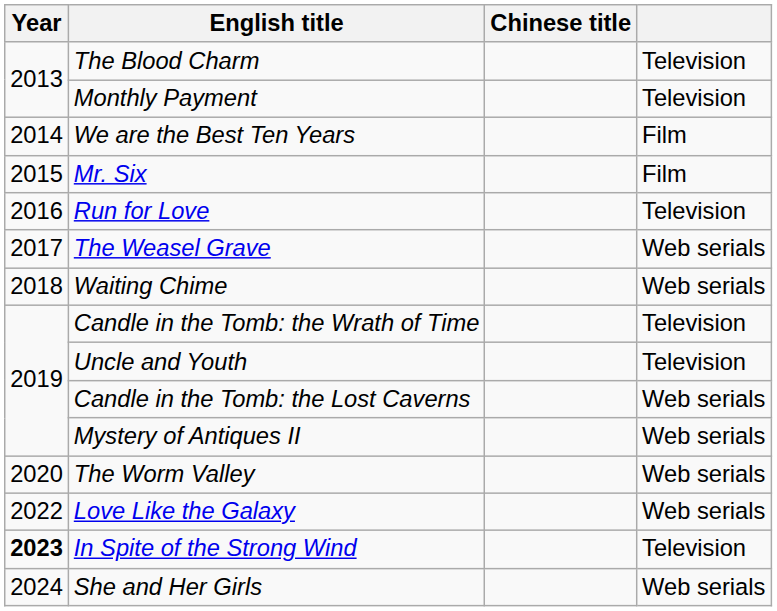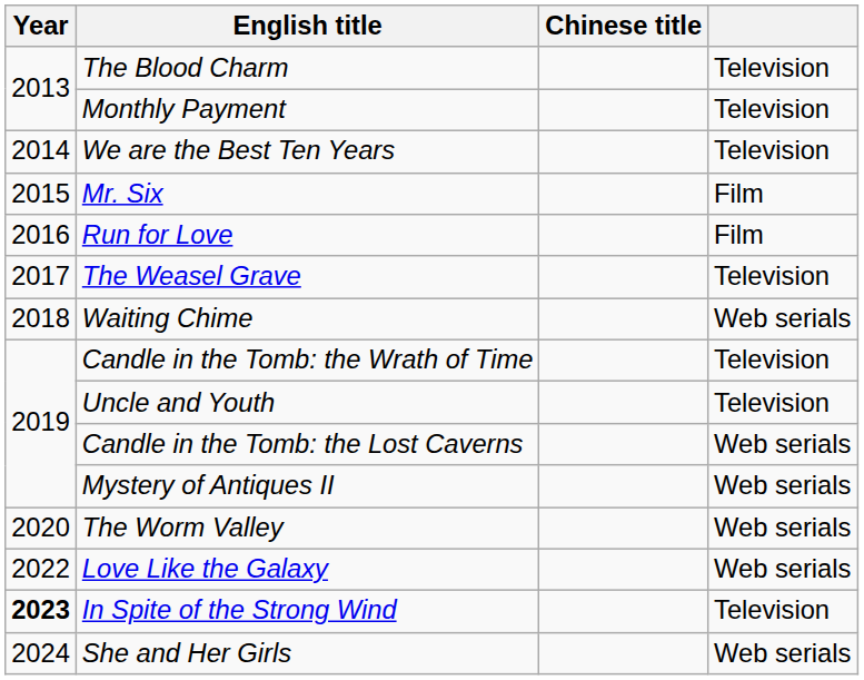 <table class="wikitable">
 <tr>
 <th>Year</th>
 <th>English title</th>
 <th>Chinese title</th>
 <th></th>
 </tr>
 <tr>
 <td rowspan="2">2013</td>
 <td><em>The Blood Charm</em></td>
 <td></td>
 <td>Television</td>
 </tr>
 <tr>
 <td><em>Monthly Payment</em></td>
 <td></td>
 <td>Television</td>
 </tr>
 <tr>
 <td>2014</td>
 <td><em>We are the Best Ten Years</em></td>
 <td></td>
-<td>Film</td>
+<td>Television</td>
 </tr>
 <tr>
 <td>2015</td>
 <td><em><a href='#'>Mr. Six</a></em></td>
 <td></td>
 <td>Film</td>
 </tr>
 <tr>
 <td>2016</td>
 <td><em><a href='#'>Run for Love</a></em></td>
 <td></td>
-<td>Television</td>
+<td>Film</td>
 </tr>
 <tr>
 <td>2017</td>
 <td><em><a href='#'>The Weasel Grave</a></em></td>
 <td></td>
-<td>Web serials</td>
+<td>Television</td>
 </tr>
 <tr>
 <td>2018</td>
 <td><em>Waiting Chime</em></td>
 <td></td>
 <td>Web serials</td>
 </tr>
 <tr>
 <td rowspan="4">2019</td>
 <td><em>Candle in the Tomb: the Wrath of Time</em></td>
 <td></td>
 <td>Television</td>
 </tr>
 <tr>
 <td><em>Uncle and Youth</em></td>
 <td></td>
 <td>Television</td>
 </tr>
 <tr>
 <td><em>Candle in the Tomb: the Lost Caverns</em></td>
 <td></td>
 <td>Web serials</td>
 </tr>
 <tr>
 <td><em>Mystery of Antiques II</em></td>
 <td></td>
 <td>Web serials</td>
 </tr>
 <tr>
 <td>2020</td>
 <td><em>The Worm Valley</em></td>
 <td></td>
 <td>Web serials</td>
 </tr>
 <tr>
 <td>2022</td>
 <td><em><a href='#'>Love Like the Galaxy</a></em></td>
 <td></td>
 <td>Web serials</td>
 </tr>
 <tr>
 <td><strong>2023</strong></td>
 <td><em><a href='#'>In Spite of the Strong Wind</a></em></td>
 <td></td>
 <td>Television</td>
 </tr>
 <tr>
 <td>2024</td>
 <td><em>She and Her Girls</em></td>
 <td></td>
 <td>Web serials</td>
 </tr>
 </table>
